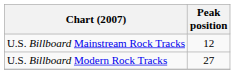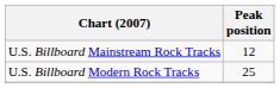 <table class="wikitable sortable">
 <tr>
 <th>Chart (2007)</th>
 <th>Peak<br> position</th>
 </tr>
 <tr>
 <td align="left">U.S. <em>Billboard</em> <a href='#'>Mainstream Rock Tracks</a></td>
 <td align="center">12</td>
 </tr>
 <tr>
 <td align="left">U.S. <em>Billboard</em> <a href='#'>Modern Rock Tracks</a></td>
-<td align="center">27</td>
+<td align="center">25</td>
 </tr>
 <tr>
 </tr>
 </table>
